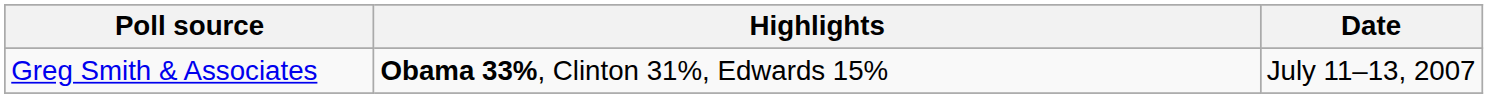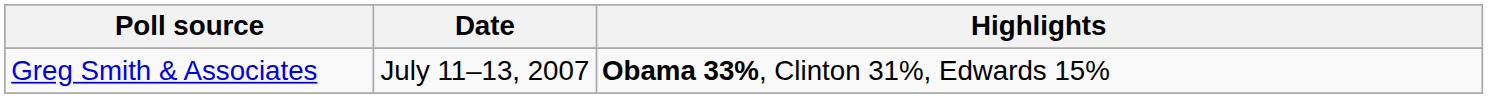 <table class="wikitable sortable">
 <tr>
 <th width="25%">Poll source</th>
+<th width="15%">Date</th>
 <th width="60%">Highlights</th>
-<th width="15%">Date</th>
 </tr>
 <tr>
 <td><a href='#'>Greg Smith & Associates</a></td>
+<td>July 11–13, 2007</td>
 <td><strong>Obama 33%</strong>, Clinton 31%, Edwards 15%</td>
-<td>July 11–13, 2007</td>
 </tr>
 </table>
